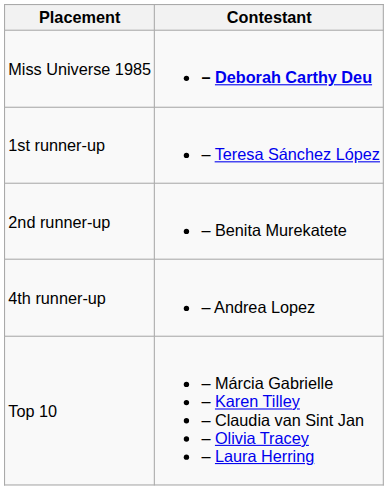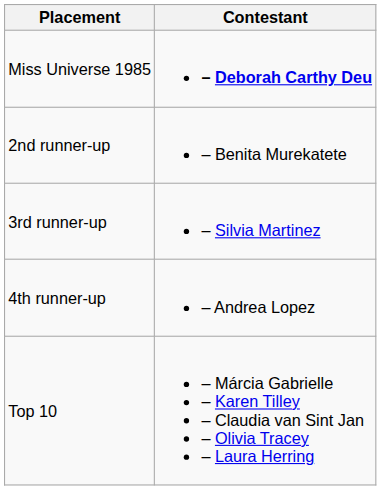 <table class="wikitable sortable" style="font-size:95%;">
 <tr>
 <th>Placement</th>
 <th>Contestant</th>
 </tr>
 <tr>
 <td>Miss Universe 1985</td>
 <td><strong><br><ul><li> – <a href='#'>Deborah Carthy Deu</a></li></ul></strong></td>
 </tr>
 <tr>
-<td>1st runner-up</td>
-<td><br><ul><li> – <a href='#'>Teresa Sánchez López</a></li></ul></td>
+<td>2nd runner-up</td>
+<td><br><ul><li> – Benita Murekatete</li></ul></td>
 </tr>
 <tr>
-<td>2nd runner-up</td>
-<td><br><ul><li> – Benita Murekatete</li></ul></td>
+<td>3rd runner-up</td>
+<td><br><ul><li> – <a href='#'>Silvia Martinez</a></li></ul></td>
 </tr>
 <tr>
 <td>4th runner-up</td>
 <td><br><ul><li> – Andrea Lopez</li></ul></td>
 </tr>
 <tr>
 <td>Top 10</td>
 <td><br><ul><li> – Márcia Gabrielle</li><li> – <a href='#'>Karen Tilley</a></li><li> – Claudia van Sint Jan</li><li> – <a href='#'>Olivia Tracey</a></li><li> – <a href='#'>Laura Herring</a></li></ul></td>
 </tr>
 </table>
